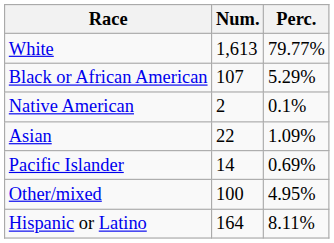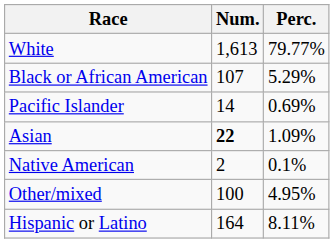 <table class="wikitable">
 <tr>
 <th>Race</th>
 <th>Num.</th>
 <th>Perc.</th>
 </tr>
 <tr>
 <td><a href='#'>White</a></td>
 <td>1,613</td>
 <td>79.77%</td>
 </tr>
 <tr>
 <td><a href='#'>Black or African American</a></td>
 <td>107</td>
 <td>5.29%</td>
 </tr>
 <tr>
+<td><a href='#'>Pacific Islander</a></td>
+<td>14</td>
+<td>0.69%</td>
+</tr>
+<tr>
+<td><a href='#'>Asian</a></td>
+<td><strong>22</strong></td>
+<td>1.09%</td>
+</tr>
+<tr>
 <td><a href='#'>Native American</a></td>
 <td>2</td>
 <td>0.1%</td>
-</tr>
-<tr>
-<td><a href='#'>Asian</a></td>
-<td>22</td>
-<td>1.09%</td>
-</tr>
-<tr>
-<td><a href='#'>Pacific Islander</a></td>
-<td>14</td>
-<td>0.69%</td>
 </tr>
 <tr>
 <td><a href='#'>Other/mixed</a></td>
 <td>100</td>
 <td>4.95%</td>
 </tr>
 <tr>
 <td><a href='#'>Hispanic</a> or <a href='#'>Latino</a></td>
 <td>164</td>
 <td>8.11%</td>
 </tr>
 </table>
